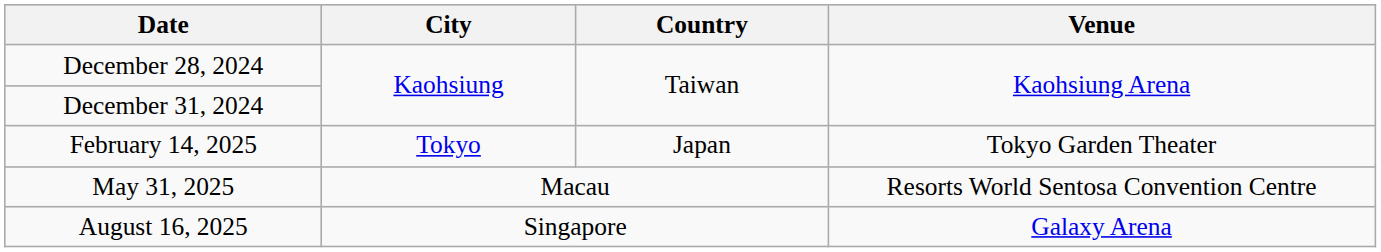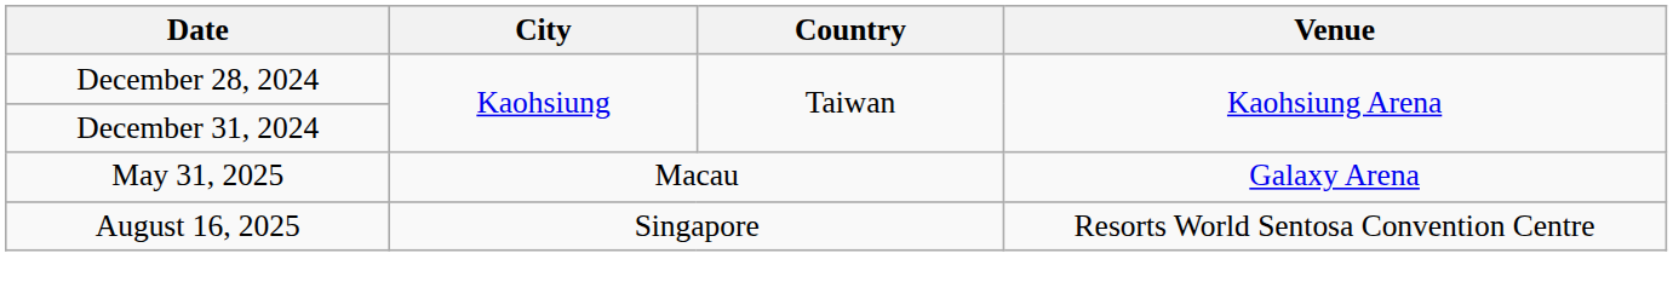 <table class="wikitable" style="text-align:center;">
 <tr>
 <th scope="col" style="width:12em;">Date</th>
 <th scope="col" style="width:9.5em;">City</th>
 <th scope="col" style="width:9.5em;">Country</th>
 <th scope="col" style="width:21em;">Venue</th>
 </tr>
 <tr>
 <td>December 28, 2024</td>
 <td rowspan="2"><a href='#'>Kaohsiung</a></td>
 <td rowspan="2">Taiwan</td>
 <td rowspan="2"><a href='#'>Kaohsiung Arena</a></td>
 </tr>
 <tr>
 <td>December 31, 2024</td>
 </tr>
 <tr>
-<td>February 14, 2025</td>
-<td><a href='#'>Tokyo</a></td>
-<td>Japan</td>
-<td>Tokyo Garden Theater</td>
-</tr>
-<tr>
 <td>May 31, 2025</td>
 <td colspan="2">Macau</td>
-<td>Resorts World Sentosa Convention Centre</td>
+<td><a href='#'>Galaxy Arena</a></td>
 </tr>
 <tr>
 <td>August 16, 2025</td>
 <td colspan="2">Singapore</td>
-<td><a href='#'>Galaxy Arena</a></td>
+<td>Resorts World Sentosa Convention Centre</td>
 </tr>
 </table>
